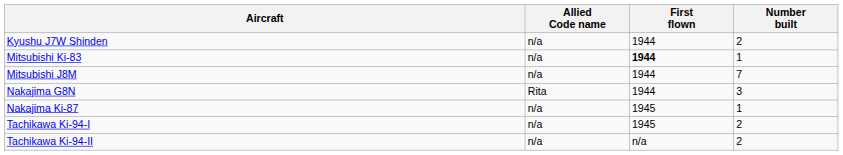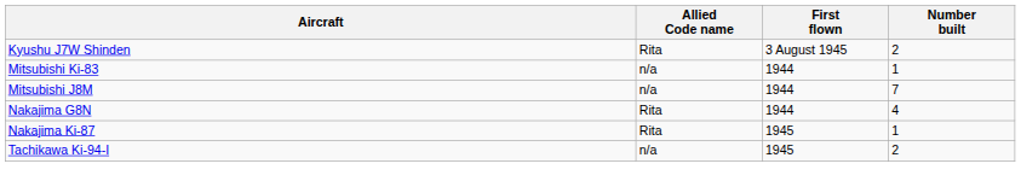 <table class="wikitable sortable" style="width:100%;">
 <tr>
 <th width=50%>Aircraft</th>
 <th width=10%>Allied<br>Code name</th>
 <th width=10%>First<br>flown</th>
 <th width=10%>Number<br>built</th>
 </tr>
 <tr>
 <td><a href='#'>Kyushu J7W Shinden</a></td>
-<td>n/a</td>
-<td>1944</td>
+<td>Rita</td>
+<td>3 August 1945</td>
 <td>2</td>
 </tr>
 <tr>
 <td><a href='#'>Mitsubishi Ki-83</a></td>
 <td>n/a</td>
-<td><strong>1944</strong></td>
+<td>1944</td>
 <td>1</td>
 </tr>
 <tr>
 <td><a href='#'>Mitsubishi J8M</a></td>
 <td>n/a</td>
 <td>1944</td>
 <td>7</td>
 </tr>
 <tr>
 <td><a href='#'>Nakajima G8N</a></td>
 <td>Rita</td>
 <td>1944</td>
-<td>3</td>
+<td>4</td>
 </tr>
 <tr>
 <td><a href='#'>Nakajima Ki-87</a></td>
-<td>n/a</td>
+<td>Rita</td>
 <td>1945</td>
 <td>1</td>
 </tr>
 <tr>
 <td><a href='#'>Tachikawa Ki-94-I</a></td>
 <td>n/a</td>
 <td>1945</td>
 <td>2</td>
 </tr>
-<tr>
-<td><a href='#'>Tachikawa Ki-94-II</a></td>
-<td>n/a</td>
-<td>n/a</td>
-<td>2</td>
-</tr>
 </table>
